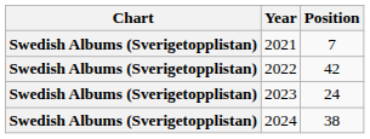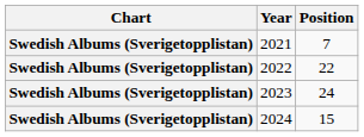 <table class="wikitable plainrowheaders" style="text-align:center">
 <tr>
 <th scope="col">Chart</th>
 <th scope="col">Year</th>
 <th scope="col">Position</th>
 </tr>
 <tr>
 <th scope="row">Swedish Albums (Sverigetopplistan)</th>
 <td>2021</td>
 <td>7</td>
 </tr>
 <tr>
 <th scope="row">Swedish Albums (Sverigetopplistan)</th>
 <td>2022</td>
-<td>42</td>
+<td>22</td>
 </tr>
 <tr>
 <th scope="row">Swedish Albums (Sverigetopplistan)</th>
 <td>2023</td>
 <td>24</td>
 </tr>
 <tr>
 <th scope="row">Swedish Albums (Sverigetopplistan)</th>
 <td>2024</td>
-<td>38</td>
+<td>15</td>
 </tr>
 </table>
